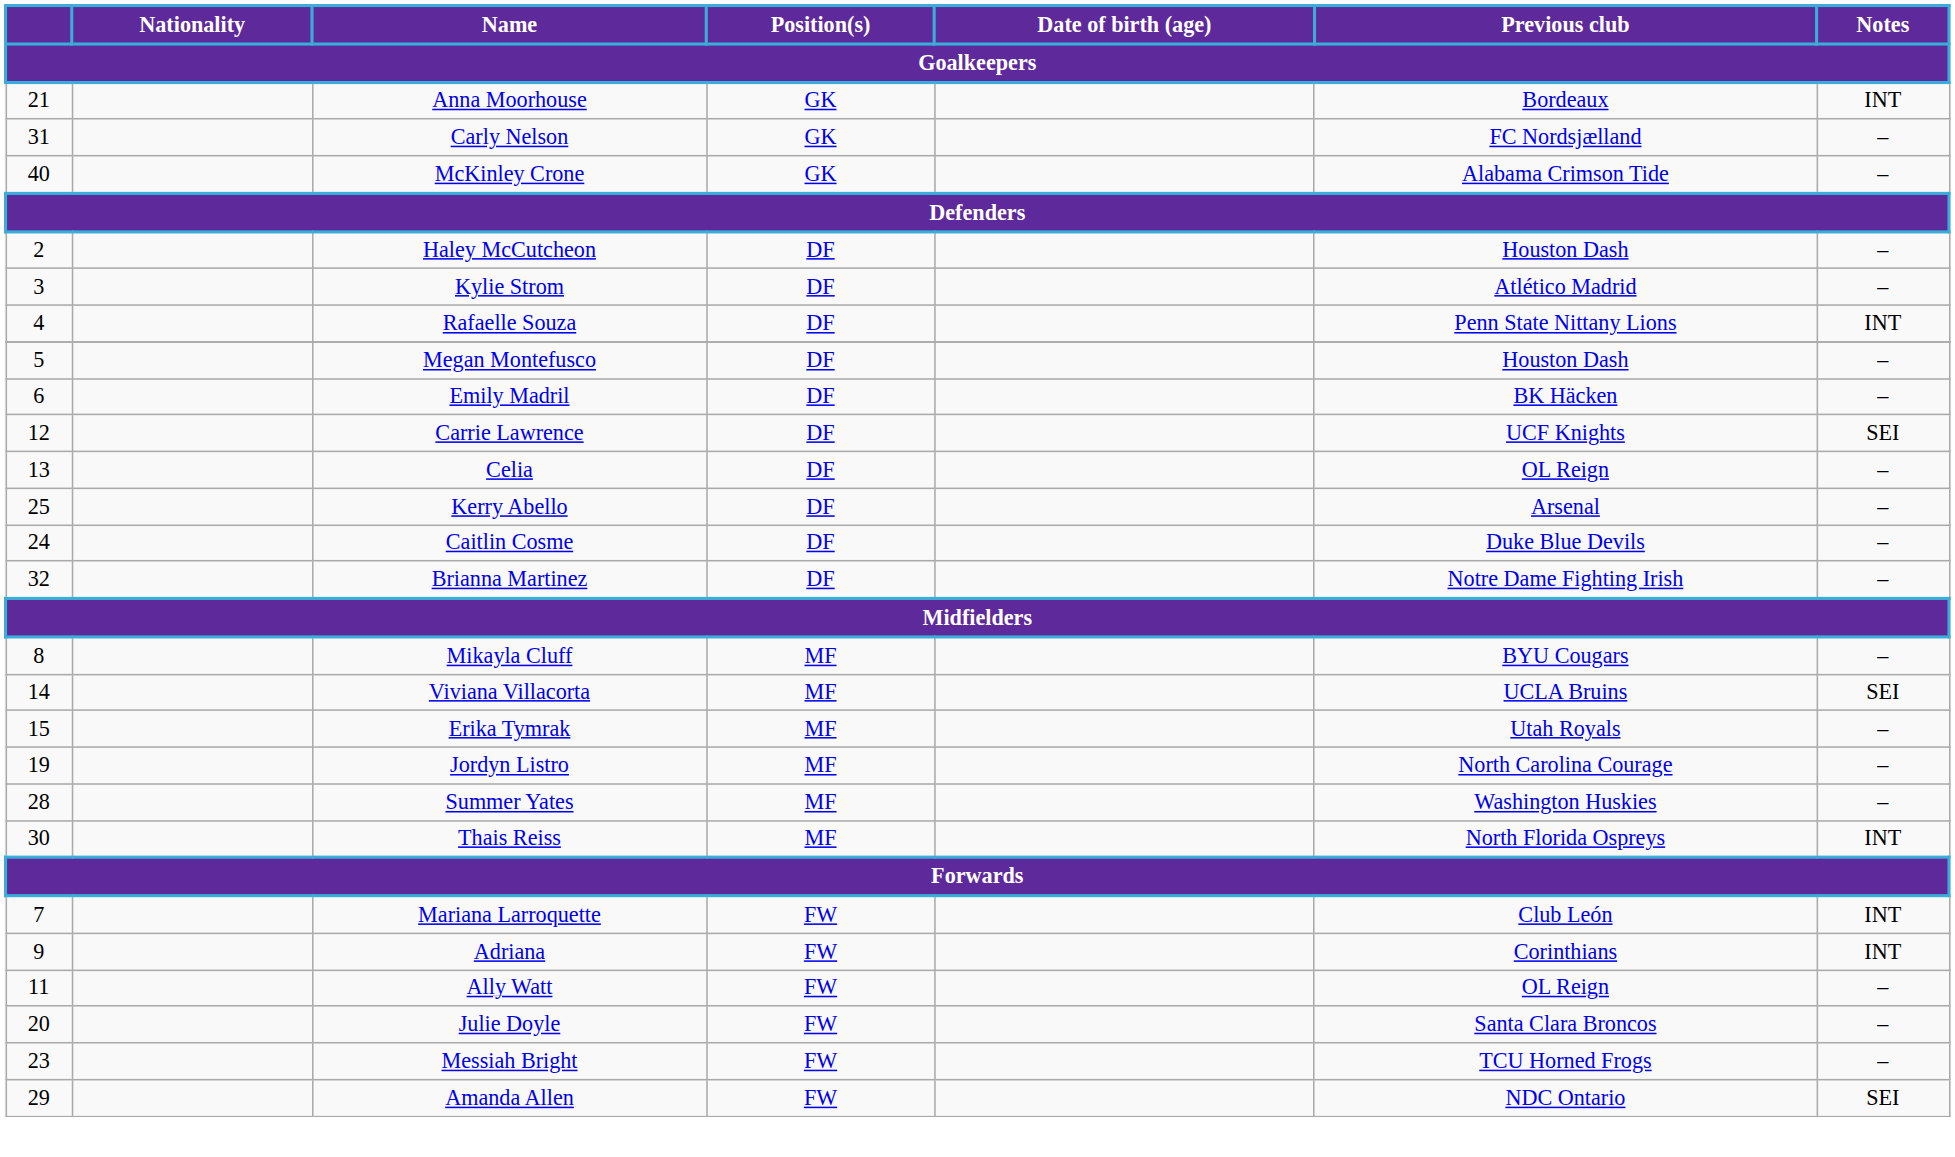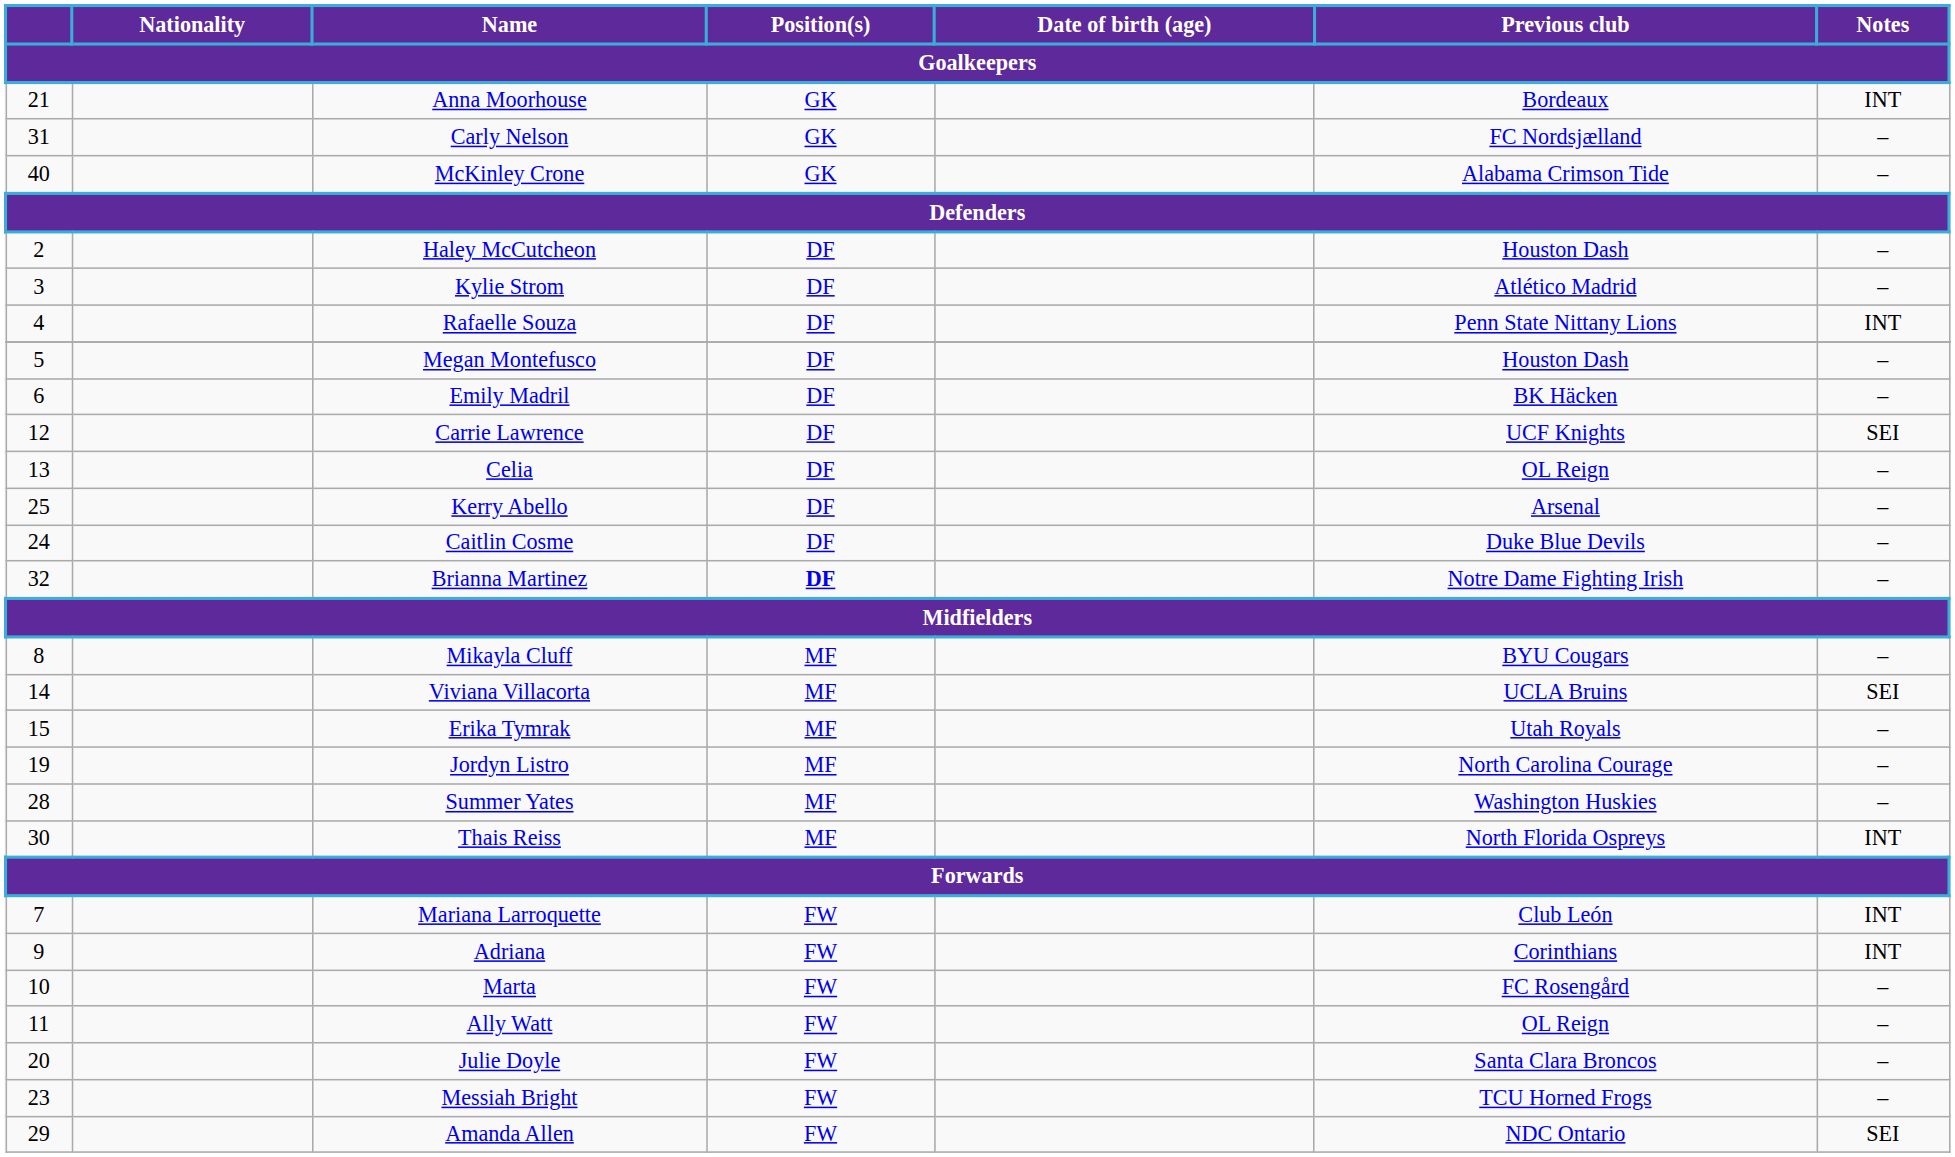 <table class="wikitable" style="text-align:center; font-size:90%; width:100%;">
 <tr>
 <th style="background:#5E299A; color:white; border:2px solid #3aadd9;"></th>
 <th style="background:#5E299A; color:white; border:2px solid #3aadd9;">Nationality</th>
 <th style="background:#5E299A; color:white; border:2px solid #3aadd9;">Name</th>
 <th style="background:#5E299A; color:white; border:2px solid #3aadd9;">Position(s)</th>
 <th style="background:#5E299A; color:white; border:2px solid #3aadd9;">Date of birth (age)</th>
 <th style="background:#5E299A; color:white; border:2px solid #3aadd9;">Previous club</th>
 <th style="background:#5E299A; color:white; border:2px solid #3aadd9;">Notes</th>
 </tr>
 <tr>
 <th colspan="7" style="background:#5E299A; color:white; border:2px solid #3aadd9;">Goalkeepers</th>
 </tr>
 <tr>
 <td>21</td>
 <td></td>
 <td><a href='#'>Anna Moorhouse</a></td>
 <td><a href='#'>GK</a></td>
 <td></td>
 <td> <a href='#'>Bordeaux</a></td>
 <td>INT<br></td>
 </tr>
 <tr>
 <td>31</td>
 <td></td>
 <td><a href='#'>Carly Nelson</a></td>
 <td><a href='#'>GK</a></td>
 <td></td>
 <td> <a href='#'>FC Nordsjælland</a></td>
 <td>–</td>
 </tr>
 <tr>
 <td>40</td>
 <td></td>
 <td><a href='#'>McKinley Crone</a></td>
 <td><a href='#'>GK</a></td>
 <td></td>
 <td> <a href='#'>Alabama Crimson Tide</a></td>
 <td>–</td>
 </tr>
 <tr>
 <th colspan="7" style="background:#5E299A; color:white; border:2px solid #3aadd9;">Defenders</th>
 </tr>
 <tr>
 <td>2</td>
 <td></td>
 <td><a href='#'>Haley McCutcheon</a></td>
 <td><a href='#'>DF</a></td>
 <td></td>
 <td> <a href='#'>Houston Dash</a></td>
 <td>–</td>
 </tr>
 <tr>
 <td>3</td>
 <td></td>
 <td><a href='#'>Kylie Strom</a></td>
 <td><a href='#'>DF</a></td>
 <td></td>
 <td> <a href='#'>Atlético Madrid</a></td>
 <td>–</td>
 </tr>
 <tr>
 <td>4</td>
 <td></td>
 <td><a href='#'>Rafaelle Souza</a></td>
 <td><a href='#'>DF</a></td>
 <td></td>
 <td> <a href='#'>Penn State Nittany Lions</a></td>
 <td>INT</td>
 </tr>
 <tr>
 </tr>
 <tr>
 <td>5</td>
 <td></td>
 <td><a href='#'>Megan Montefusco</a></td>
 <td><a href='#'>DF</a></td>
 <td></td>
 <td> <a href='#'>Houston Dash</a></td>
 <td>–</td>
 </tr>
 <tr>
 <td>6</td>
 <td></td>
 <td><a href='#'>Emily Madril</a></td>
 <td><a href='#'>DF</a></td>
 <td></td>
 <td> <a href='#'>BK Häcken</a></td>
 <td>–</td>
 </tr>
 <tr>
 <td>12</td>
 <td></td>
 <td><a href='#'>Carrie Lawrence</a></td>
 <td><a href='#'>DF</a></td>
 <td></td>
 <td> <a href='#'>UCF Knights</a></td>
 <td> SEI</td>
 </tr>
 <tr>
 <td>13</td>
 <td></td>
 <td><a href='#'>Celia</a></td>
 <td><a href='#'>DF</a></td>
 <td></td>
 <td> <a href='#'>OL Reign</a></td>
 <td>–<br></td>
 </tr>
 <tr>
 <td>25</td>
 <td></td>
 <td><a href='#'>Kerry Abello</a></td>
 <td><a href='#'>DF</a></td>
 <td></td>
 <td> <a href='#'>Arsenal</a></td>
 <td>–</td>
 </tr>
 <tr>
 <td>24</td>
 <td></td>
 <td><a href='#'>Caitlin Cosme</a></td>
 <td><a href='#'>DF</a></td>
 <td></td>
 <td> <a href='#'>Duke Blue Devils</a></td>
 <td>–</td>
 </tr>
 <tr>
 <td>32</td>
 <td></td>
 <td><a href='#'>Brianna Martinez</a></td>
-<td><a href='#'>DF</a></td>
+<td><strong><a href='#'>DF</a></strong></td>
 <td></td>
 <td> <a href='#'>Notre Dame Fighting Irish</a></td>
 <td>–</td>
 </tr>
 <tr>
 <th colspan="7" style="background:#5E299A; color:white; border:2px solid #3aadd9;">Midfielders</th>
 </tr>
 <tr>
 <td>8</td>
 <td></td>
 <td><a href='#'>Mikayla Cluff</a></td>
 <td><a href='#'>MF</a></td>
 <td></td>
 <td> <a href='#'>BYU Cougars</a></td>
 <td>–</td>
 </tr>
 <tr>
 <td>14</td>
 <td></td>
 <td><a href='#'>Viviana Villacorta</a></td>
 <td><a href='#'>MF</a></td>
 <td></td>
 <td> <a href='#'>UCLA Bruins</a></td>
 <td> SEI</td>
 </tr>
 <tr>
 <td>15</td>
 <td></td>
 <td><a href='#'>Erika Tymrak</a></td>
 <td><a href='#'>MF</a></td>
 <td></td>
 <td> <a href='#'>Utah Royals</a></td>
 <td>–</td>
 </tr>
 <tr>
 <td>19</td>
 <td></td>
 <td><a href='#'>Jordyn Listro</a></td>
 <td><a href='#'>MF</a></td>
 <td></td>
 <td> <a href='#'>North Carolina Courage</a></td>
 <td>–</td>
 </tr>
 <tr>
 <td>28</td>
 <td></td>
 <td><a href='#'>Summer Yates</a></td>
 <td><a href='#'>MF</a></td>
 <td></td>
 <td> <a href='#'>Washington Huskies</a></td>
 <td>–</td>
 </tr>
 <tr>
 <td>30</td>
 <td></td>
 <td><a href='#'>Thais Reiss</a></td>
 <td><a href='#'>MF</a></td>
 <td></td>
 <td> <a href='#'>North Florida Ospreys</a></td>
 <td>INT</td>
 </tr>
 <tr>
 <th colspan="7" style="background:#5E299A; color:white; border:2px solid #3aadd9;">Forwards</th>
 </tr>
 <tr>
 <td>7</td>
 <td></td>
 <td><a href='#'>Mariana Larroquette</a></td>
 <td><a href='#'>FW</a></td>
 <td></td>
 <td> <a href='#'>Club León</a></td>
 <td>INT</td>
 </tr>
 <tr>
 <td>9</td>
 <td></td>
 <td><a href='#'>Adriana</a></td>
 <td><a href='#'>FW</a></td>
 <td></td>
 <td> <a href='#'>Corinthians</a></td>
 <td>INT</td>
 </tr>
 <tr>
+<td>10</td>
+<td></td>
+<td><a href='#'>Marta</a></td>
+<td><a href='#'>FW</a></td>
+<td></td>
+<td> <a href='#'>FC Rosengård</a></td>
+<td>–</td>
+</tr>
+<tr>
 <td>11</td>
 <td></td>
 <td><a href='#'>Ally Watt</a></td>
 <td><a href='#'>FW</a></td>
 <td></td>
 <td> <a href='#'>OL Reign</a></td>
 <td>–</td>
 </tr>
 <tr>
 <td>20</td>
 <td></td>
 <td><a href='#'>Julie Doyle</a></td>
 <td><a href='#'>FW</a></td>
 <td></td>
 <td> <a href='#'>Santa Clara Broncos</a></td>
 <td>–</td>
 </tr>
 <tr>
 <td>23</td>
 <td></td>
 <td><a href='#'>Messiah Bright</a></td>
 <td><a href='#'>FW</a></td>
 <td></td>
 <td> <a href='#'>TCU Horned Frogs</a></td>
 <td>–</td>
 </tr>
 <tr>
 <td>29</td>
 <td></td>
 <td><a href='#'>Amanda Allen</a></td>
 <td><a href='#'>FW</a></td>
 <td></td>
 <td> <a href='#'>NDC Ontario</a></td>
 <td> SEI</td>
 </tr>
 </table>
